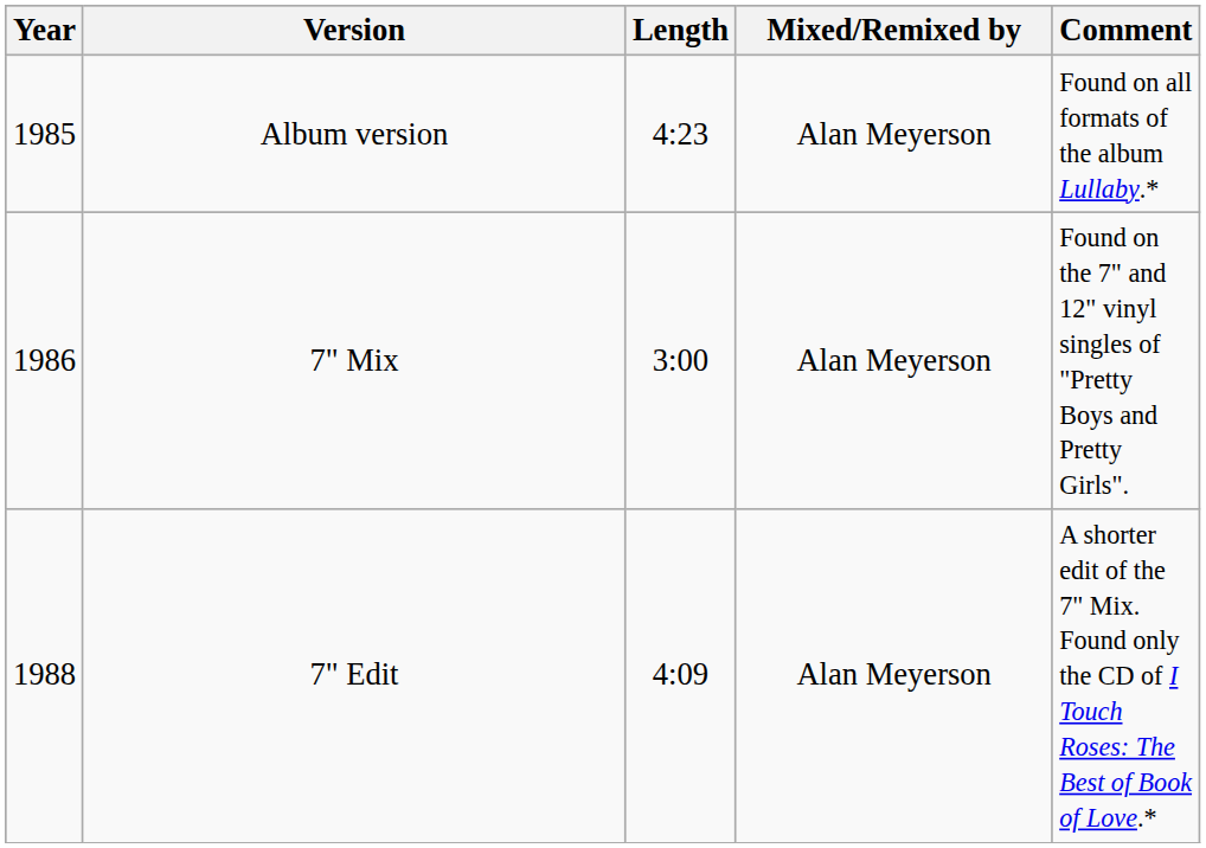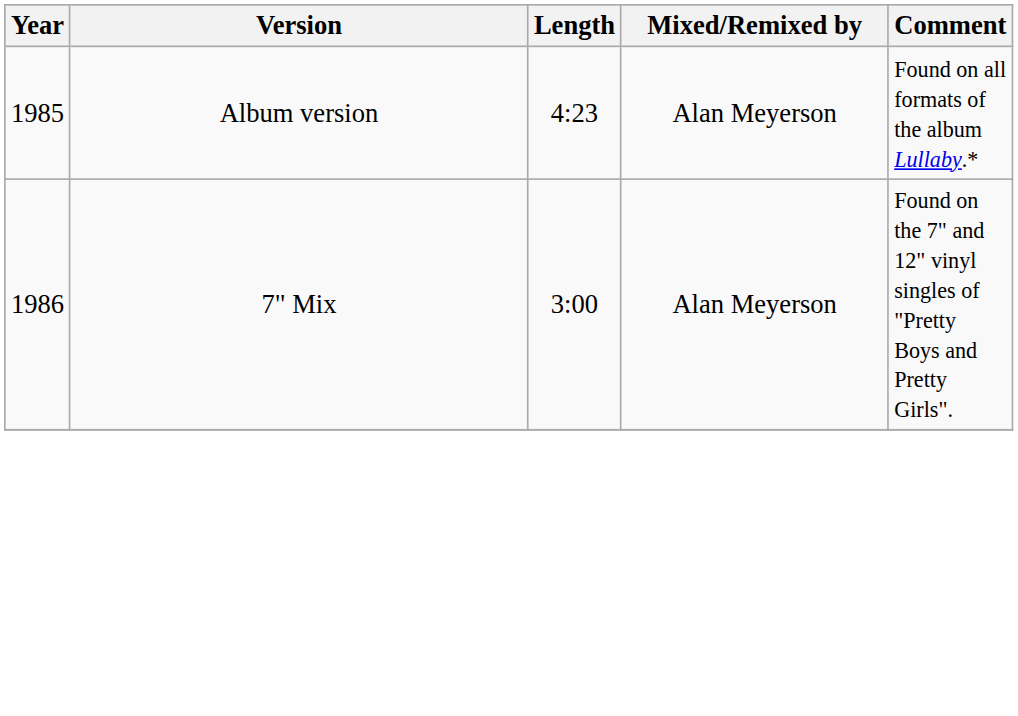 <table class="wikitable">
 <tr>
 <th>Year</th>
 <th style="width:300px;">Version</th>
 <th>Length</th>
 <th style="width:160px;">Mixed/Remixed by</th>
 <th>Comment</th>
 </tr>
 <tr>
 <td align=center>1985</td>
 <td align=center>Album version</td>
 <td align=center>4:23</td>
 <td align=center>Alan Meyerson</td>
 <td><small>Found on all formats of the album <em><a href='#'>Lullaby</a></em>.*</small></td>
 </tr>
 <tr>
 <td align=center>1986</td>
 <td align=center>7" Mix</td>
 <td align=center>3:00</td>
 <td align=center>Alan Meyerson</td>
 <td><small>Found on the 7" and 12" vinyl singles of "Pretty Boys and Pretty Girls".</small></td>
 </tr>
 <tr>
-<td align=center>1988</td>
-<td align=center>7" Edit</td>
-<td align=center>4:09</td>
-<td align=center>Alan Meyerson</td>
-<td><small>A shorter edit of the 7" Mix. Found only the CD of <em><a href='#'>I Touch Roses: The Best of Book of Love</a></em>.*</small></td>
-</tr>
-<tr>
 </tr>
 </table>
